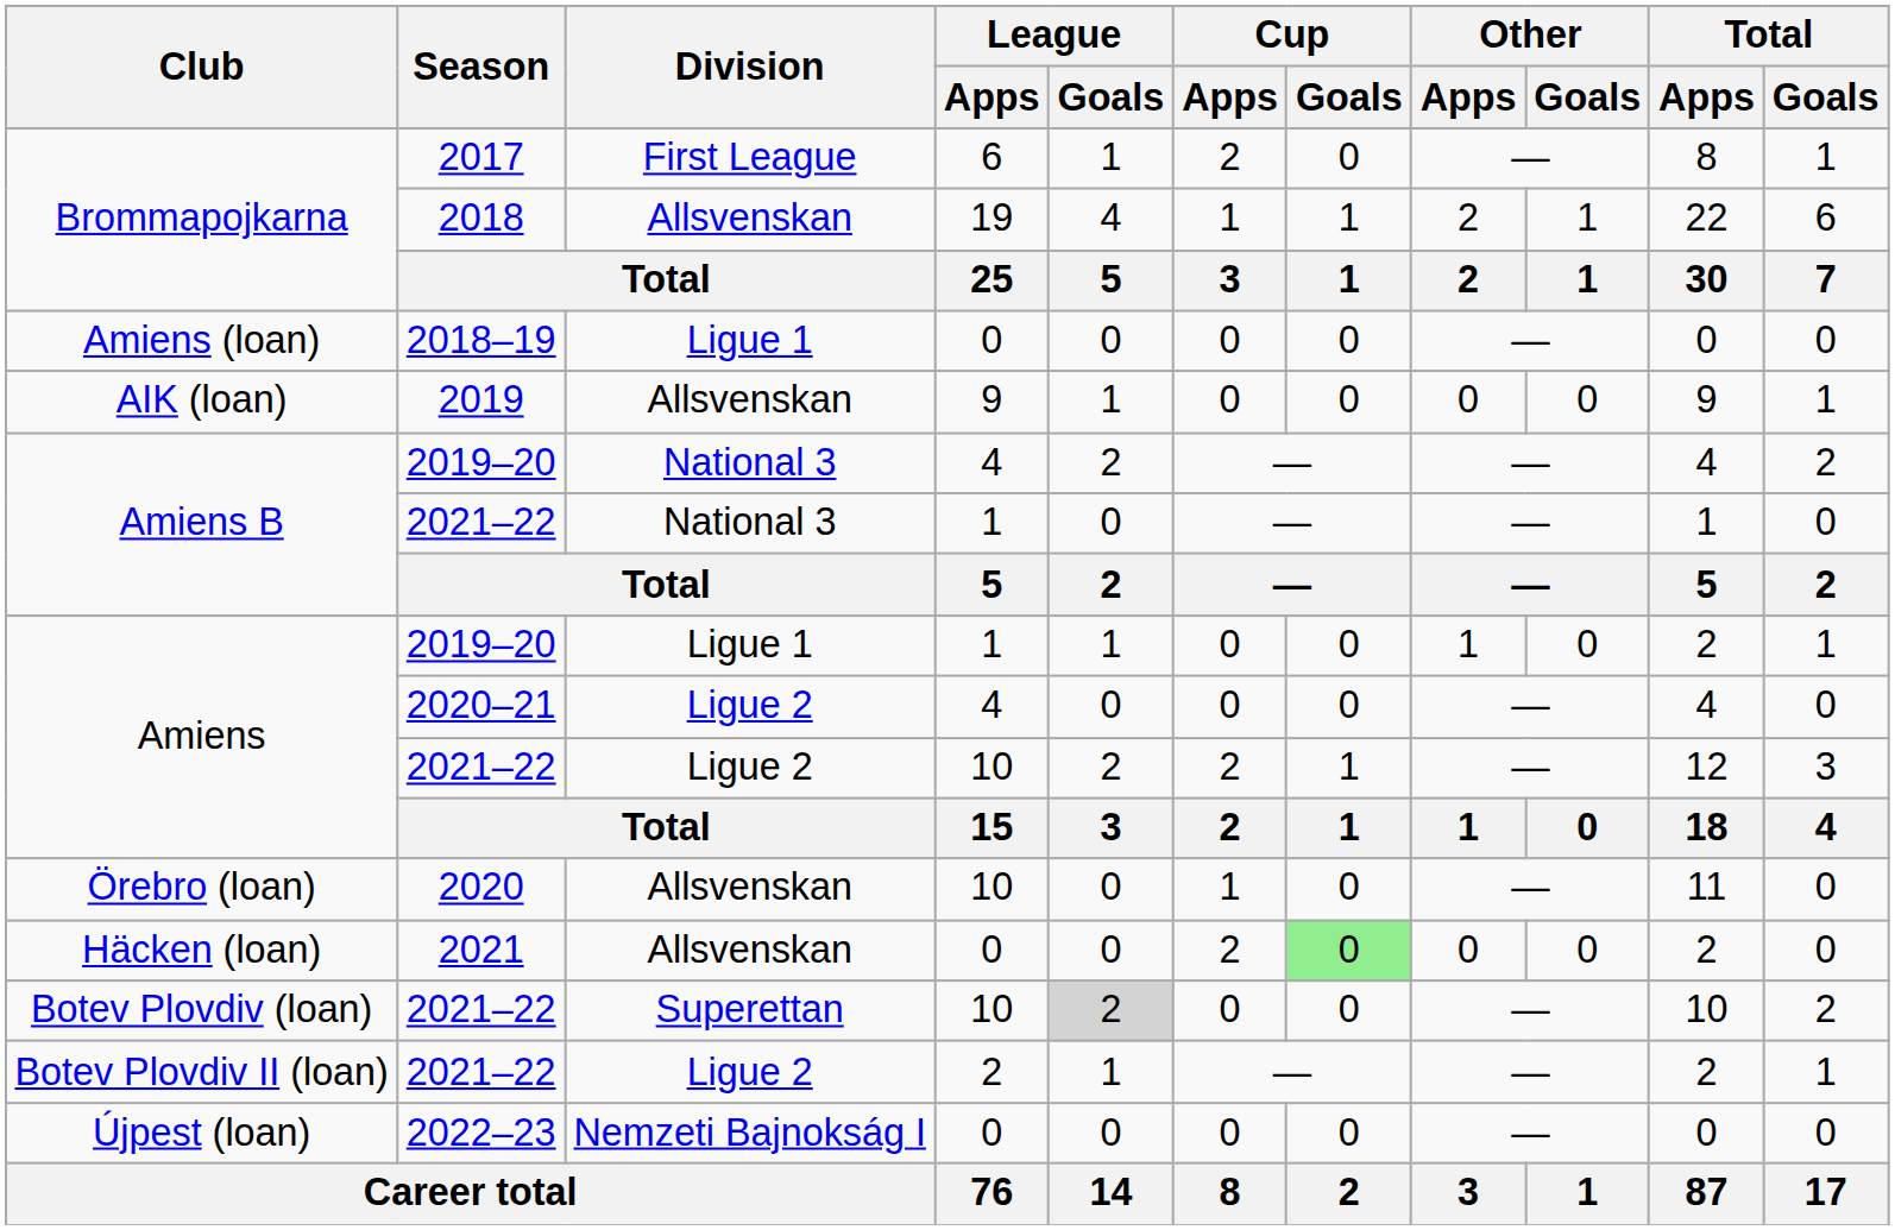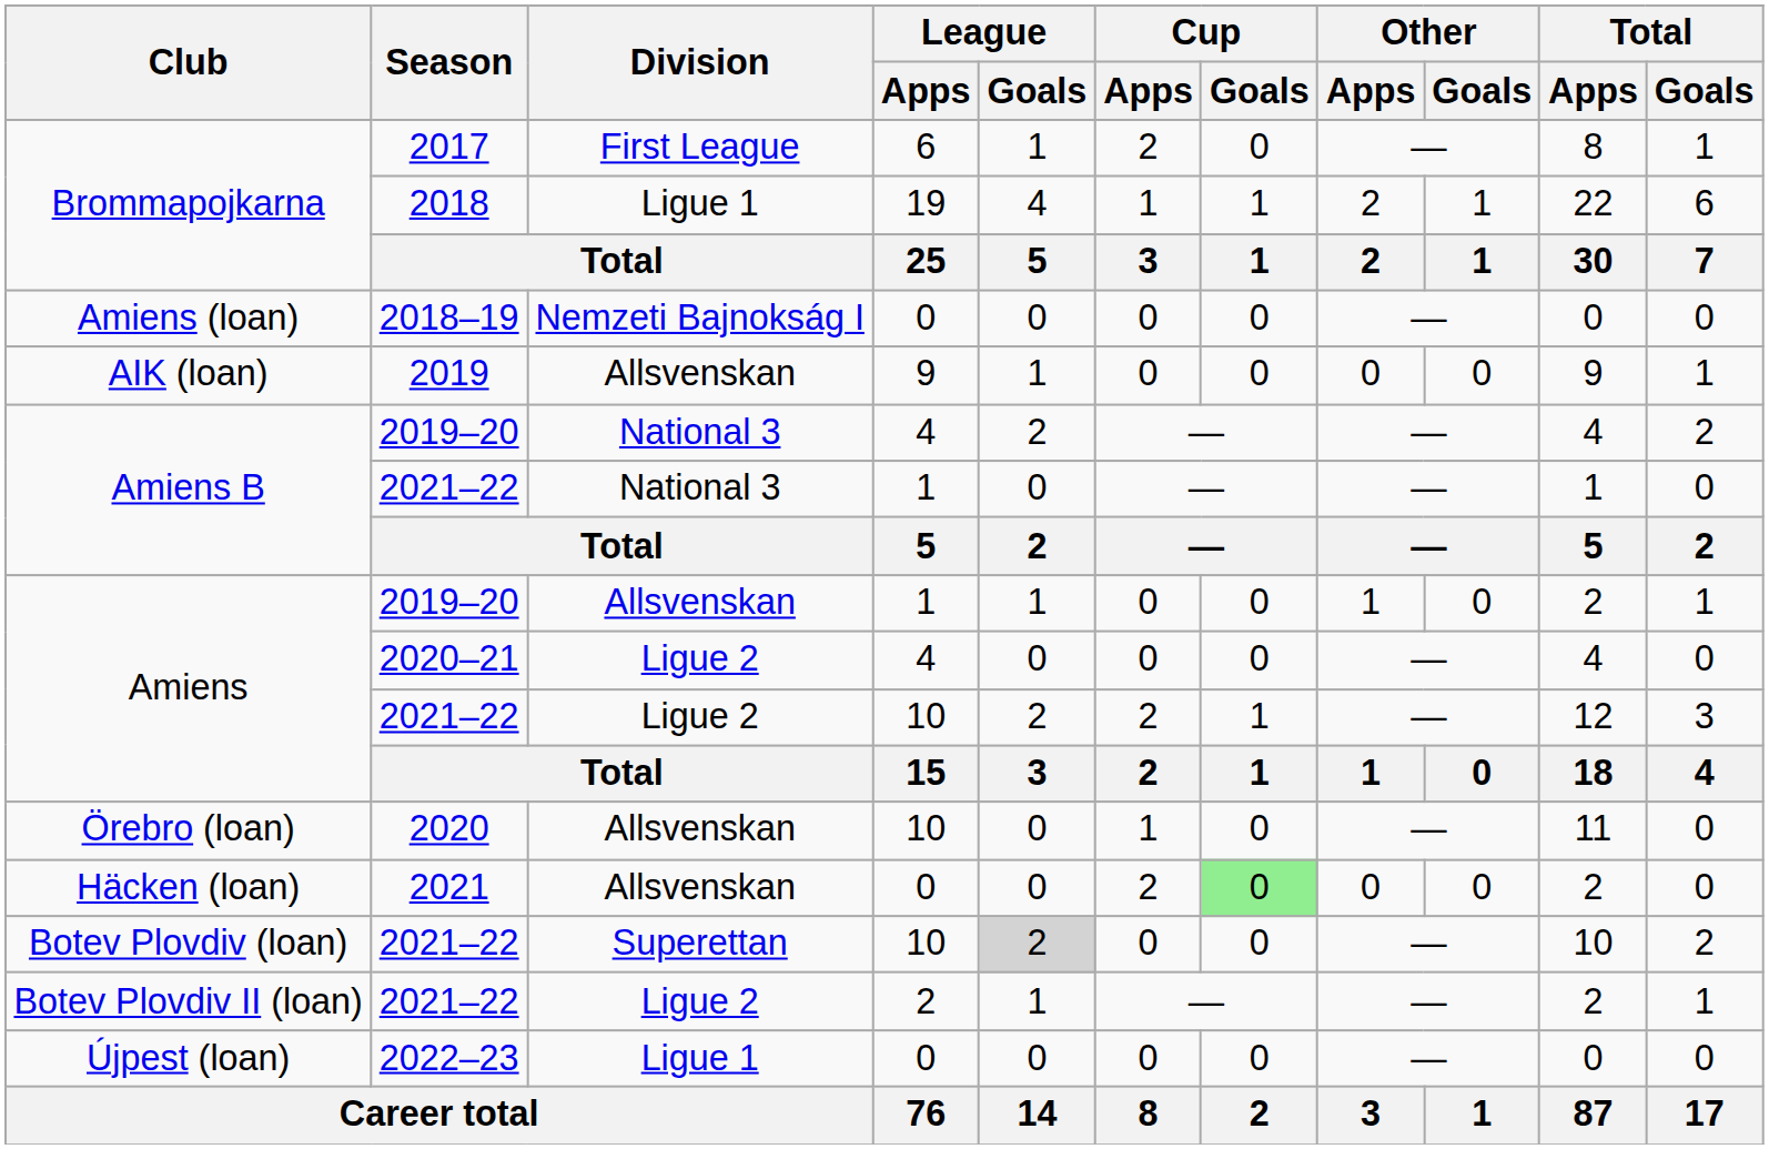 <table class="wikitable" style="text-align:center">
 <tr>
 <th rowspan="2">Club</th>
 <th rowspan="2">Season</th>
 <th rowspan="2">Division</th>
 <th colspan="2">League</th>
 <th colspan="2">Cup</th>
 <th colspan="2">Other</th>
 <th colspan="2">Total</th>
 </tr>
 <tr>
 <th>Apps</th>
 <th>Goals</th>
 <th>Apps</th>
 <th>Goals</th>
 <th>Apps</th>
 <th>Goals</th>
 <th>Apps</th>
 <th>Goals</th>
 </tr>
 <tr>
 <td rowspan="3"><a href='#'>Brommapojkarna</a></td>
 <td><a href='#'>2017</a></td>
 <td><a href='#'>First League</a></td>
 <td>6</td>
 <td>1</td>
 <td>2</td>
 <td>0</td>
 <td colspan="2">—</td>
 <td>8</td>
 <td>1</td>
 </tr>
 <tr>
 <td><a href='#'>2018</a></td>
-<td><a href='#'>Allsvenskan</a></td>
+<td>Ligue 1</td>
 <td>19</td>
 <td>4</td>
 <td>1</td>
 <td>1</td>
 <td>2</td>
 <td>1</td>
 <td>22</td>
 <td>6</td>
 </tr>
 <tr>
 <th colspan="2">Total</th>
 <th>25</th>
 <th>5</th>
 <th>3</th>
 <th>1</th>
 <th>2</th>
 <th>1</th>
 <th>30</th>
 <th>7</th>
 </tr>
 <tr>
 <td><a href='#'>Amiens</a> (loan)</td>
 <td><a href='#'>2018–19</a></td>
-<td><a href='#'>Ligue 1</a></td>
+<td><a href='#'>Nemzeti Bajnokság I</a></td>
 <td>0</td>
 <td>0</td>
 <td>0</td>
 <td>0</td>
 <td colspan="2">—</td>
 <td>0</td>
 <td>0</td>
 </tr>
 <tr>
 <td><a href='#'>AIK</a> (loan)</td>
 <td><a href='#'>2019</a></td>
 <td>Allsvenskan</td>
 <td>9</td>
 <td>1</td>
 <td>0</td>
 <td>0</td>
 <td>0</td>
 <td>0</td>
 <td>9</td>
 <td>1</td>
 </tr>
 <tr>
 <td rowspan="3"><a href='#'>Amiens B</a></td>
 <td><a href='#'>2019–20</a></td>
 <td><a href='#'>National 3</a></td>
 <td>4</td>
 <td>2</td>
 <td colspan="2">—</td>
 <td colspan="2">—</td>
 <td>4</td>
 <td>2</td>
 </tr>
 <tr>
 <td><a href='#'>2021–22</a></td>
 <td>National 3</td>
 <td>1</td>
 <td>0</td>
 <td colspan="2">—</td>
 <td colspan="2">—</td>
 <td>1</td>
 <td>0</td>
 </tr>
 <tr>
 <th colspan="2">Total</th>
 <th>5</th>
 <th>2</th>
 <th colspan="2">—</th>
 <th colspan="2">—</th>
 <th>5</th>
 <th>2</th>
 </tr>
 <tr>
 <td rowspan="4">Amiens</td>
 <td><a href='#'>2019–20</a></td>
-<td>Ligue 1</td>
+<td><a href='#'>Allsvenskan</a></td>
 <td>1</td>
 <td>1</td>
 <td>0</td>
 <td>0</td>
 <td>1</td>
 <td>0</td>
 <td>2</td>
 <td>1</td>
 </tr>
 <tr>
 <td><a href='#'>2020–21</a></td>
 <td><a href='#'>Ligue 2</a></td>
 <td>4</td>
 <td>0</td>
 <td>0</td>
 <td>0</td>
 <td colspan="2">—</td>
 <td>4</td>
 <td>0</td>
 </tr>
 <tr>
 <td><a href='#'>2021–22</a></td>
 <td>Ligue 2</td>
 <td>10</td>
 <td>2</td>
 <td>2</td>
 <td>1</td>
 <td colspan="2">—</td>
 <td>12</td>
 <td>3</td>
 </tr>
 <tr>
 <th colspan="2">Total</th>
 <th>15</th>
 <th>3</th>
 <th>2</th>
 <th>1</th>
 <th>1</th>
 <th>0</th>
 <th>18</th>
 <th>4</th>
 </tr>
 <tr>
 <td><a href='#'>Örebro</a> (loan)</td>
 <td><a href='#'>2020</a></td>
 <td>Allsvenskan</td>
 <td>10</td>
 <td>0</td>
 <td>1</td>
 <td>0</td>
 <td colspan="2">—</td>
 <td>11</td>
 <td>0</td>
 </tr>
 <tr>
 <td><a href='#'>Häcken</a> (loan)</td>
 <td><a href='#'>2021</a></td>
 <td>Allsvenskan</td>
 <td>0</td>
 <td>0</td>
 <td>2</td>
 <td style="background: lightgreen;">0</td>
 <td>0</td>
 <td>0</td>
 <td>2</td>
 <td>0</td>
 </tr>
 <tr>
 <td><a href='#'>Botev Plovdiv</a> (loan)</td>
 <td><a href='#'>2021–22</a></td>
 <td><a href='#'>Superettan</a></td>
 <td>10</td>
 <td style="background: lightgrey;">2</td>
 <td>0</td>
 <td>0</td>
 <td colspan="2">—</td>
 <td>10</td>
 <td>2</td>
 </tr>
 <tr>
 <td><a href='#'>Botev Plovdiv II</a> (loan)</td>
 <td><a href='#'>2021–22</a></td>
 <td><a href='#'>Ligue 2</a></td>
 <td>2</td>
 <td>1</td>
 <td colspan="2">—</td>
 <td colspan="2">—</td>
 <td>2</td>
 <td>1</td>
 </tr>
 <tr>
 <td><a href='#'>Újpest</a> (loan)</td>
 <td><a href='#'>2022–23</a></td>
-<td><a href='#'>Nemzeti Bajnokság I</a></td>
+<td><a href='#'>Ligue 1</a></td>
 <td>0</td>
 <td>0</td>
 <td>0</td>
 <td>0</td>
 <td colspan="2">—</td>
 <td>0</td>
 <td>0</td>
 </tr>
 <tr>
 <th colspan="3">Career total</th>
 <th>76</th>
 <th>14</th>
 <th>8</th>
 <th>2</th>
 <th>3</th>
 <th>1</th>
 <th>87</th>
 <th>17</th>
 </tr>
 </table>
